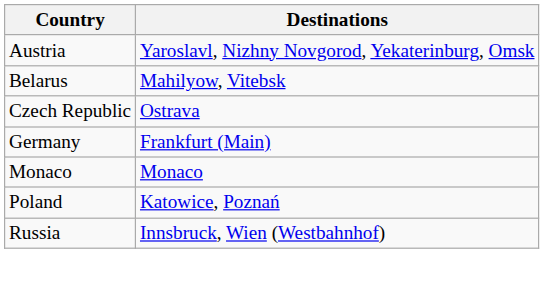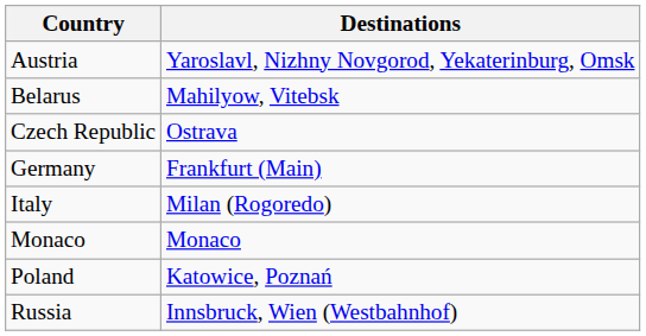 <table class="wikitable">
 <tr>
 <th>Country</th>
 <th>Destinations</th>
 </tr>
 <tr>
 <td> Austria</td>
 <td><a href='#'>Yaroslavl</a>, <a href='#'>Nizhny Novgorod</a>, <a href='#'>Yekaterinburg</a>, <a href='#'>Omsk</a></td>
 </tr>
 <tr>
 <td> Belarus</td>
 <td><a href='#'>Mahilyow</a>, <a href='#'>Vitebsk</a></td>
 </tr>
 <tr>
 <td> Czech Republic</td>
 <td><a href='#'>Ostrava</a></td>
 </tr>
 <tr>
 <td> Germany</td>
 <td><a href='#'>Frankfurt (Main)</a></td>
 </tr>
 <tr>
+<td> Italy</td>
+<td><a href='#'>Milan</a> (<a href='#'>Rogoredo</a>)</td>
+</tr>
+<tr>
 <td> Monaco</td>
 <td><a href='#'>Monaco</a></td>
 </tr>
 <tr>
 <td> Poland</td>
 <td><a href='#'>Katowice</a>, <a href='#'>Poznań</a></td>
 </tr>
 <tr>
 <td> Russia</td>
 <td><a href='#'>Innsbruck</a>, <a href='#'>Wien</a> (<a href='#'>Westbahnhof</a>)</td>
 </tr>
 </table>
